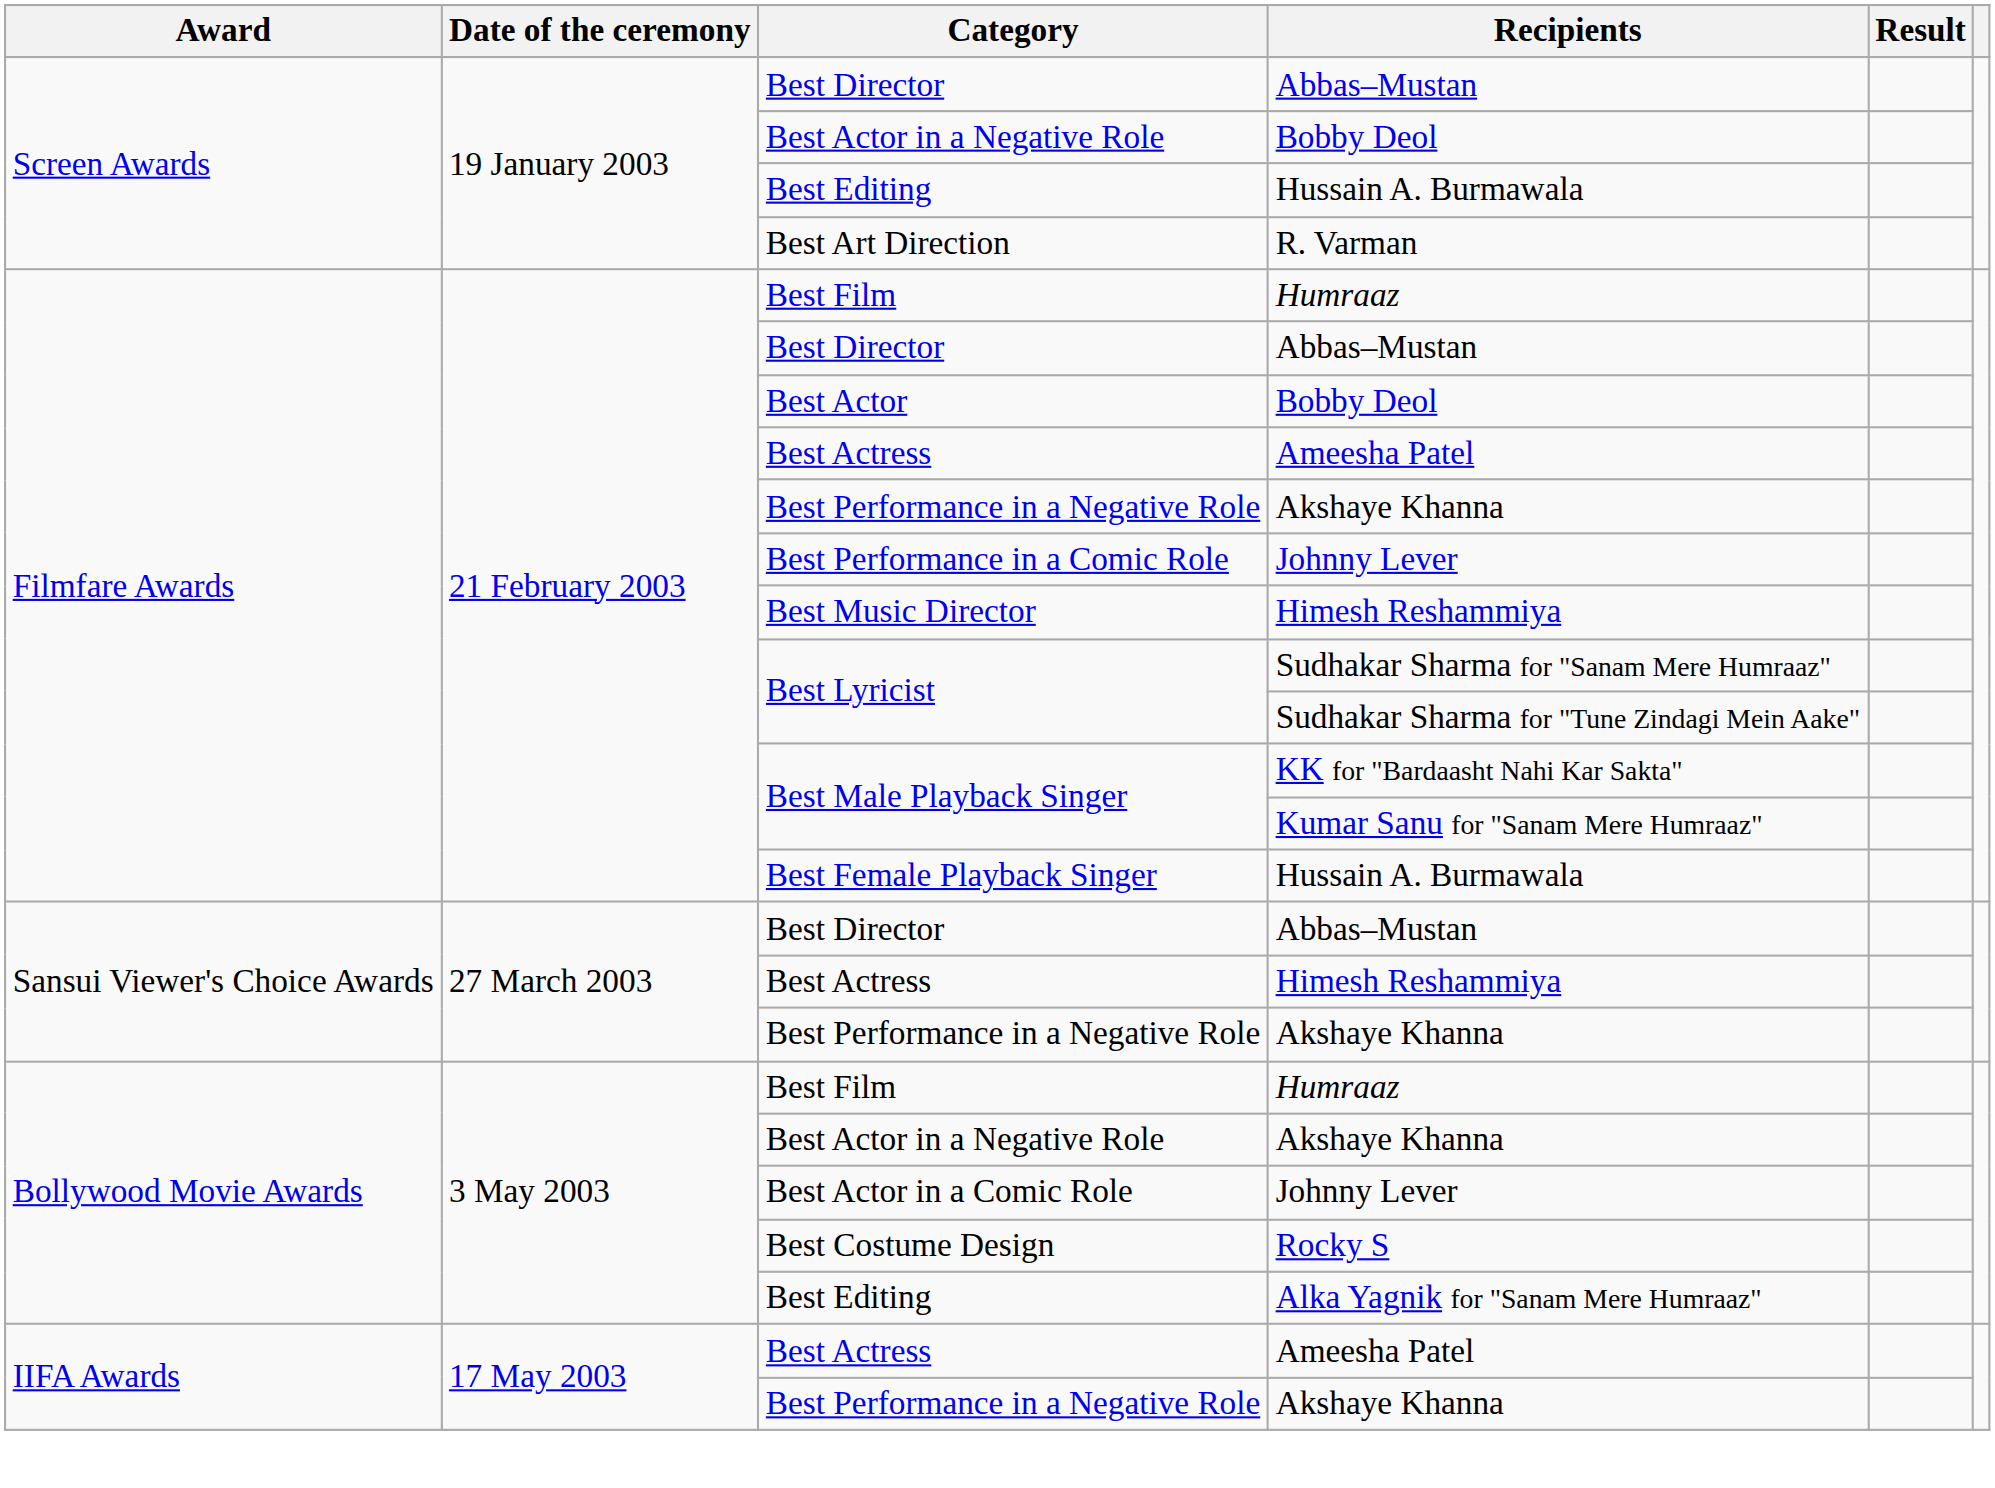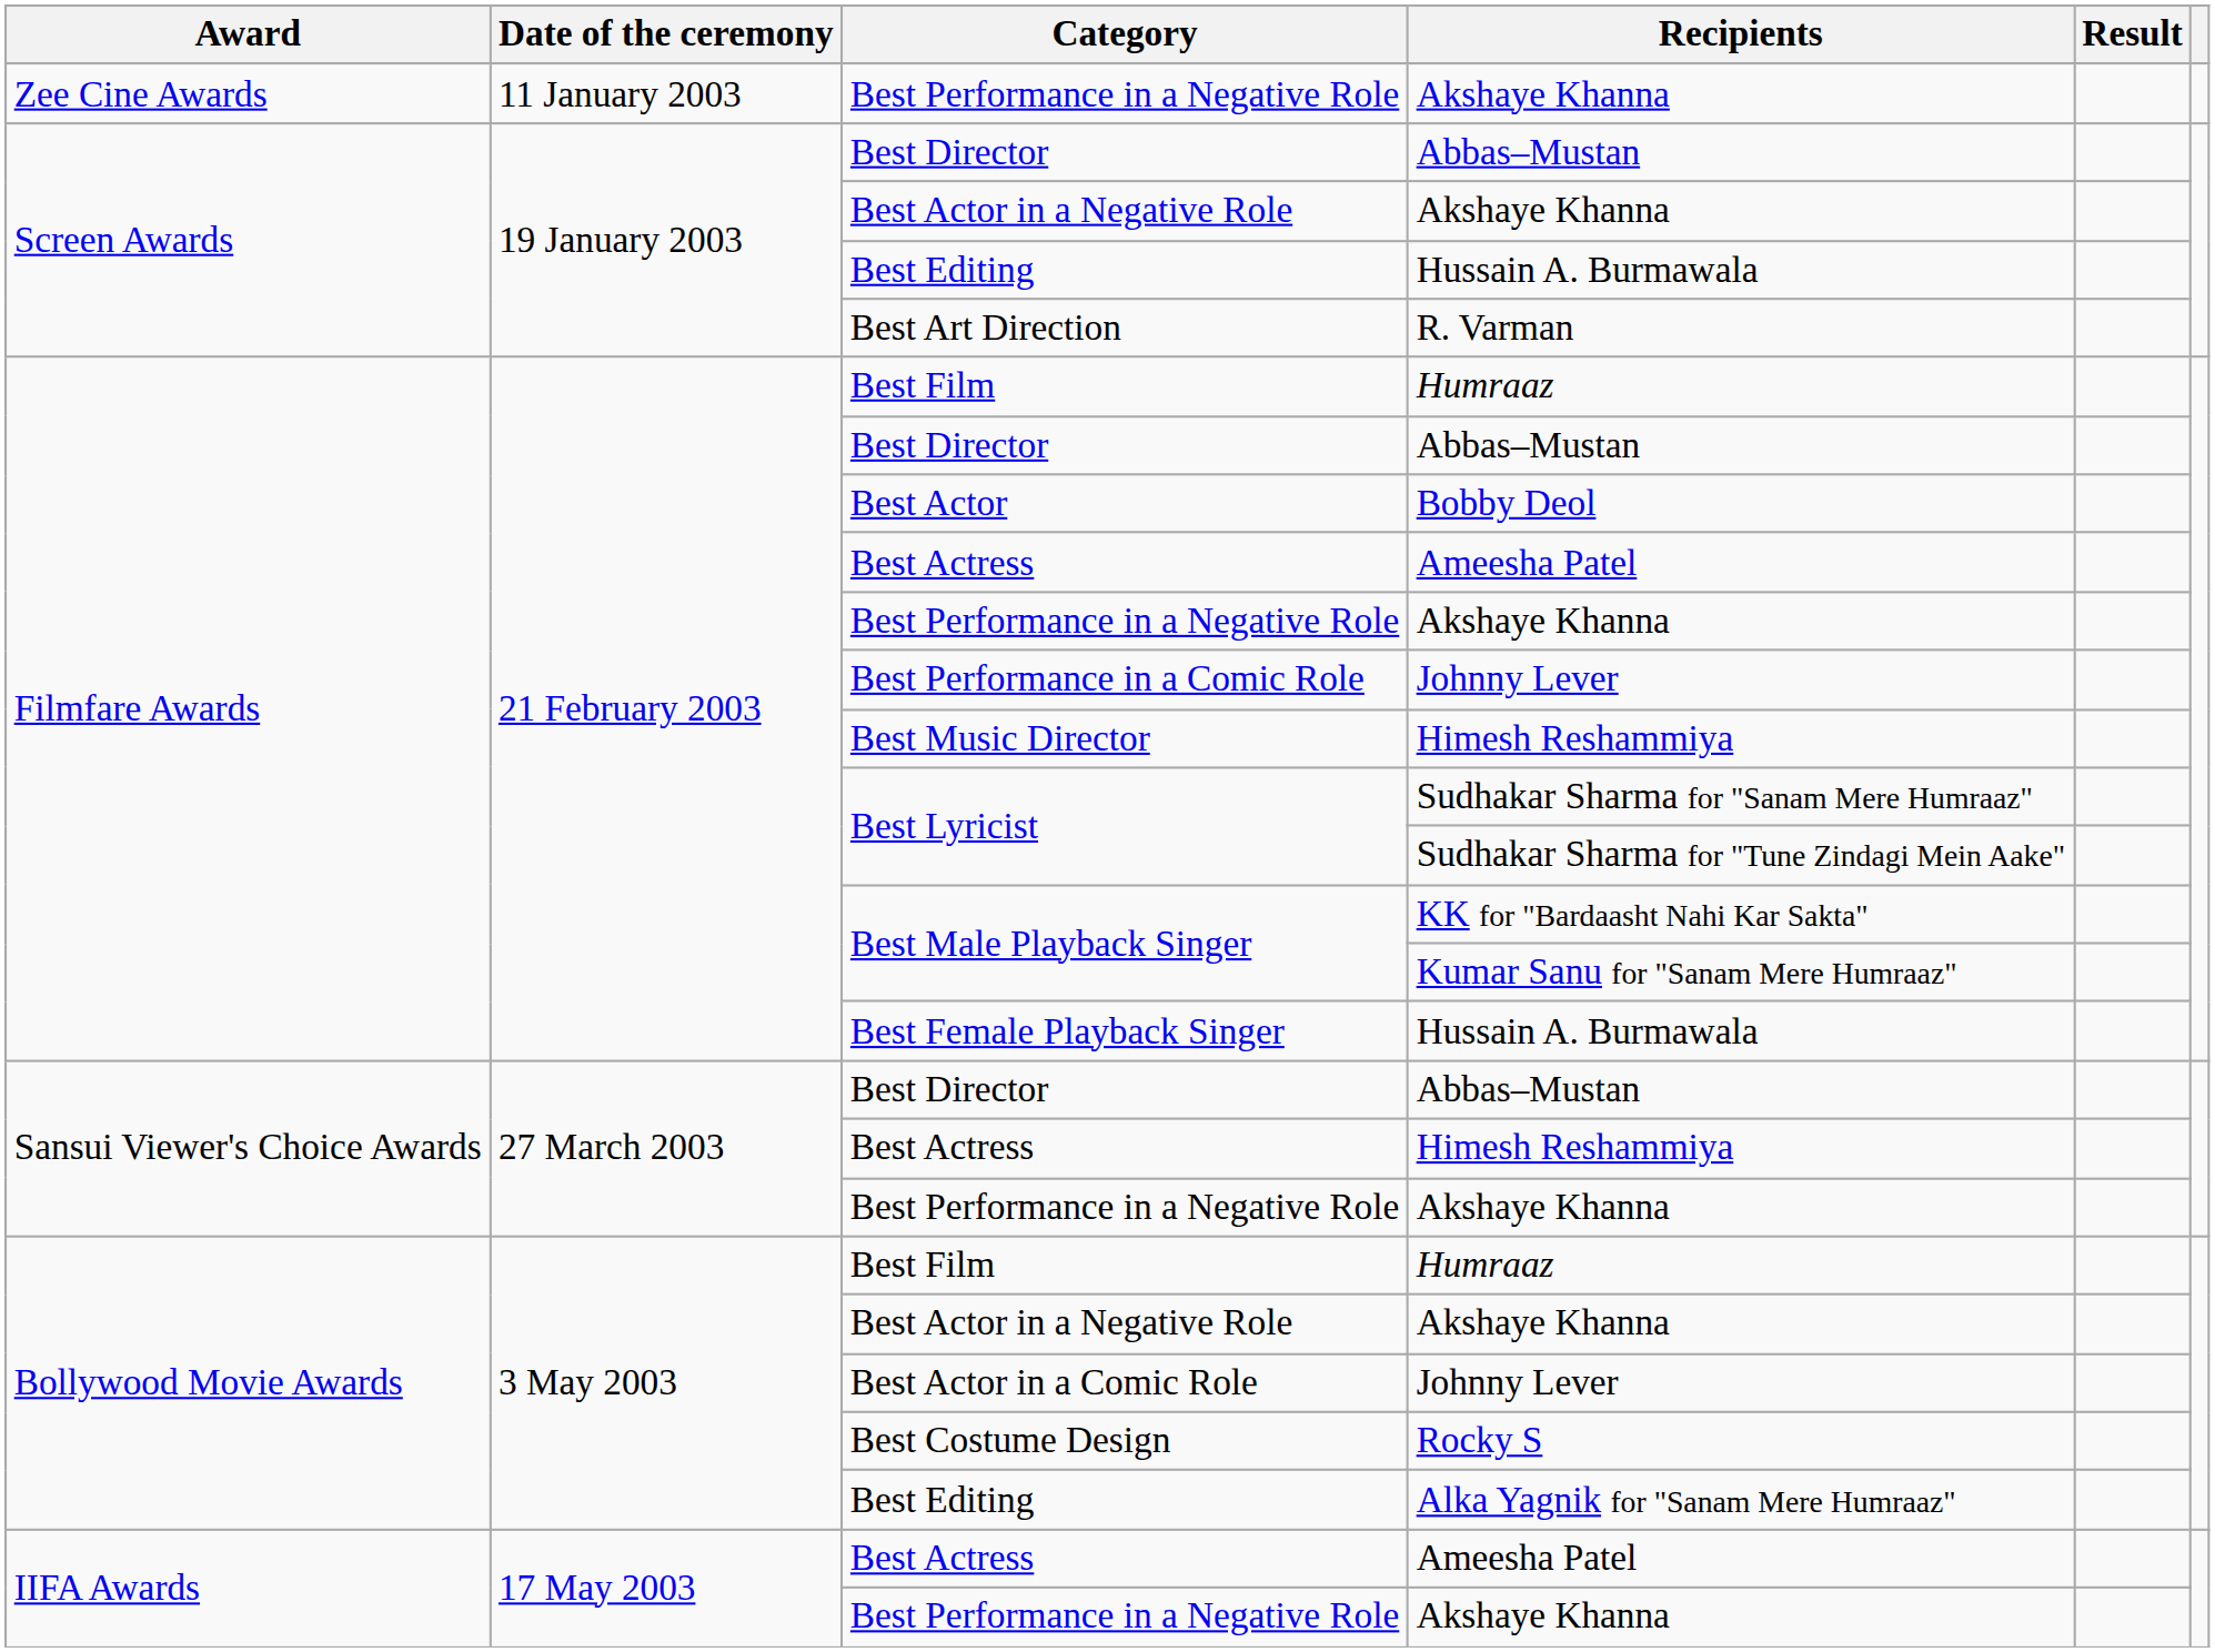 <table class="wikitable plainrowheaders sortable">
 <tr>
 <th scope="col">Award</th>
 <th scope="col">Date of the ceremony</th>
 <th scope="col">Category</th>
 <th scope="col">Recipients</th>
 <th scope="col">Result</th>
 <th class="unsortable" scope="col"></th>
+</tr>
+<tr>
+<td><a href='#'>Zee Cine Awards</a></td>
+<td>11 January 2003</td>
+<td><a href='#'>Best Performance in a Negative Role</a></td>
+<td><a href='#'>Akshaye Khanna</a></td>
+<td></td>
+<td></td>
 </tr>
 <tr>
 <td rowspan="4"><a href='#'>Screen Awards</a></td>
 <td rowspan="4">19 January 2003</td>
 <td><a href='#'>Best Director</a></td>
 <td><a href='#'>Abbas–Mustan</a></td>
 <td></td>
 <td rowspan="4"></td>
 </tr>
 <tr>
 <td><a href='#'>Best Actor in a Negative Role</a></td>
-<td><a href='#'>Bobby Deol</a></td>
+<td>Akshaye Khanna</td>
 <td></td>
 </tr>
 <tr>
 <td><a href='#'>Best Editing</a></td>
 <td>Hussain A. Burmawala</td>
 <td></td>
 </tr>
 <tr>
 <td>Best Art Direction</td>
 <td>R. Varman</td>
 <td></td>
 </tr>
 <tr>
 <td rowspan="12" scope="row"><a href='#'>Filmfare Awards</a></td>
 <td rowspan="12"><a href='#'>21 February 2003</a></td>
 <td><a href='#'>Best Film</a></td>
 <td><em>Humraaz</em></td>
 <td></td>
 <td rowspan="12"></td>
 </tr>
 <tr>
 <td><a href='#'>Best Director</a></td>
 <td>Abbas–Mustan</td>
 <td></td>
 </tr>
 <tr>
 <td><a href='#'>Best Actor</a></td>
 <td><a href='#'>Bobby Deol</a></td>
 <td></td>
 </tr>
 <tr>
 <td><a href='#'>Best Actress</a></td>
 <td><a href='#'>Ameesha Patel</a></td>
 <td></td>
 </tr>
 <tr>
 <td><a href='#'>Best Performance in a Negative Role</a></td>
 <td>Akshaye Khanna</td>
 <td></td>
 </tr>
 <tr>
 <td><a href='#'>Best Performance in a Comic Role</a></td>
 <td><a href='#'>Johnny Lever</a></td>
 <td></td>
 </tr>
 <tr>
 <td><a href='#'>Best Music Director</a></td>
 <td><a href='#'>Himesh Reshammiya</a></td>
 <td></td>
 </tr>
 <tr>
 <td rowspan="2"><a href='#'>Best Lyricist</a></td>
 <td>Sudhakar Sharma <small>for "Sanam Mere Humraaz"</small></td>
 <td></td>
 </tr>
 <tr>
 <td>Sudhakar Sharma <small>for "Tune Zindagi Mein Aake"</small></td>
 <td></td>
 </tr>
 <tr>
 <td rowspan="2"><a href='#'>Best Male Playback Singer</a></td>
 <td><a href='#'>KK</a> <small>for "Bardaasht Nahi Kar Sakta"</small></td>
 <td></td>
 </tr>
 <tr>
 <td><a href='#'>Kumar Sanu</a> <small>for "Sanam Mere Humraaz"</small></td>
 <td></td>
 </tr>
 <tr>
 <td><a href='#'>Best Female Playback Singer</a></td>
 <td>Hussain A. Burmawala</td>
 <td></td>
 </tr>
 <tr>
 <td rowspan="3">Sansui Viewer's Choice Awards</td>
 <td rowspan="3">27 March 2003</td>
 <td>Best Director</td>
 <td>Abbas–Mustan</td>
 <td></td>
 <td rowspan="3"></td>
 </tr>
 <tr>
 <td>Best Actress</td>
 <td><a href='#'>Himesh Reshammiya</a></td>
 <td></td>
 </tr>
 <tr>
 <td>Best Performance in a Negative Role</td>
 <td>Akshaye Khanna</td>
 <td></td>
 </tr>
 <tr>
 <td rowspan="5"><a href='#'>Bollywood Movie Awards</a></td>
 <td rowspan="5">3 May 2003</td>
 <td>Best Film</td>
 <td><em>Humraaz</em></td>
 <td></td>
 <td rowspan="5"></td>
 </tr>
 <tr>
 <td>Best Actor in a Negative Role</td>
 <td>Akshaye Khanna</td>
 <td></td>
 </tr>
 <tr>
 <td>Best Actor in a Comic Role</td>
 <td>Johnny Lever</td>
 <td></td>
 </tr>
 <tr>
 <td>Best Costume Design</td>
 <td><a href='#'>Rocky S</a></td>
 <td></td>
 </tr>
 <tr>
 <td>Best Editing</td>
 <td><a href='#'>Alka Yagnik</a> <small>for "Sanam Mere Humraaz"</small></td>
 <td></td>
 </tr>
 <tr>
 <td rowspan="2"><a href='#'>IIFA Awards</a></td>
 <td rowspan="2"><a href='#'>17 May 2003</a></td>
 <td><a href='#'>Best Actress</a></td>
 <td>Ameesha Patel</td>
 <td></td>
 <td rowspan="2"></td>
 </tr>
 <tr>
 <td><a href='#'>Best Performance in a Negative Role</a></td>
 <td>Akshaye Khanna</td>
 <td></td>
 </tr>
 </table>
